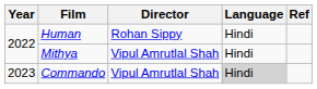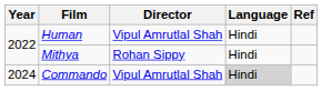 <table class="wikitable sortable">
 <tr>
 <th>Year</th>
 <th>Film</th>
 <th>Director</th>
 <th>Language</th>
 <th>Ref</th>
 </tr>
 <tr>
 <td rowspan="2">2022</td>
 <td><em><a href='#'>Human</a></em></td>
+<td><a href='#'>Vipul Amrutlal Shah</a></td>
+<td>Hindi</td>
+<td></td>
+</tr>
+<tr>
+<td><em><a href='#'>Mithya</a></em></td>
 <td><a href='#'>Rohan Sippy</a></td>
 <td>Hindi</td>
 <td></td>
 </tr>
 <tr>
-<td><em><a href='#'>Mithya</a></em></td>
-<td><a href='#'>Vipul Amrutlal Shah</a></td>
-<td>Hindi</td>
-<td></td>
-</tr>
-<tr>
-<td>2023</td>
+<td>2024</td>
 <td><em><a href='#'>Commando</a></em></td>
 <td><a href='#'>Vipul Amrutlal Shah</a></td>
 <td style="background: lightgrey;">Hindi</td>
 <td></td>
 </tr>
 </table>
